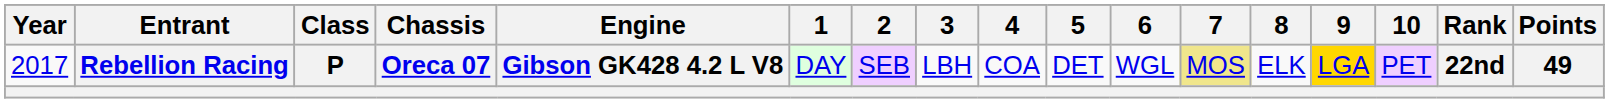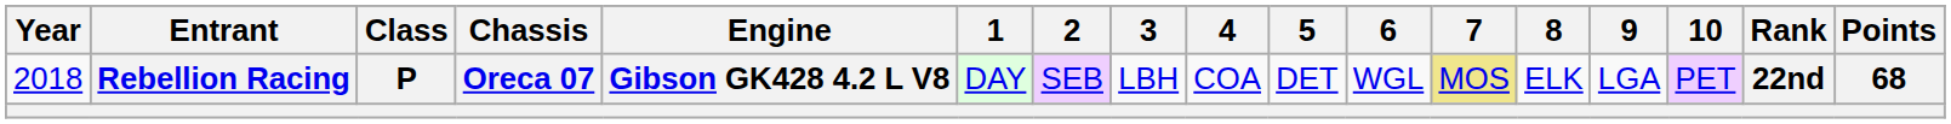 <table class="wikitable" style="text-align:center; font-size:85%">
 <tr>
 <th>Year</th>
 <th>Entrant</th>
 <th>Class</th>
 <th>Chassis</th>
 <th>Engine</th>
 <th>1</th>
 <th>2</th>
 <th>3</th>
 <th>4</th>
 <th>5</th>
 <th>6</th>
 <th>7</th>
 <th>8</th>
 <th>9</th>
 <th>10</th>
 <th>Rank</th>
 <th>Points</th>
 </tr>
 <tr>
-<td><a href='#'>2017</a></td>
+<td><a href='#'>2018</a></td>
 <th nowrap><a href='#'>Rebellion Racing</a></th>
 <th>P</th>
 <th nowrap><a href='#'>Oreca 07</a></th>
 <th nowrap><a href='#'>Gibson</a> GK428 4.2 L V8</th>
 <td style="background:#DFFFDF;"><a href='#'>DAY</a><br></td>
 <td style="background:#EFCFFF;"><a href='#'>SEB</a><br></td>
 <td><a href='#'>LBH</a></td>
 <td><a href='#'>COA</a></td>
 <td><a href='#'>DET</a></td>
 <td><a href='#'>WGL</a></td>
 <td style="background: khaki;"><a href='#'>MOS</a></td>
 <td><a href='#'>ELK</a></td>
-<td style="background: gold;"><a href='#'>LGA</a></td>
+<td><a href='#'>LGA</a></td>
 <td style="background:#EFCFFF;"><a href='#'>PET</a><br></td>
 <th>22nd</th>
-<th>49</th>
+<th>68</th>
 </tr>
 <tr>
 <th colspan="17"></th>
 </tr>
 </table>
